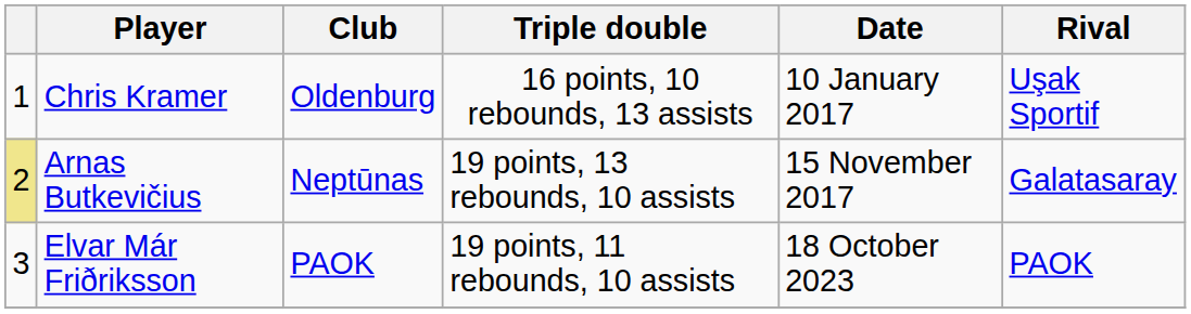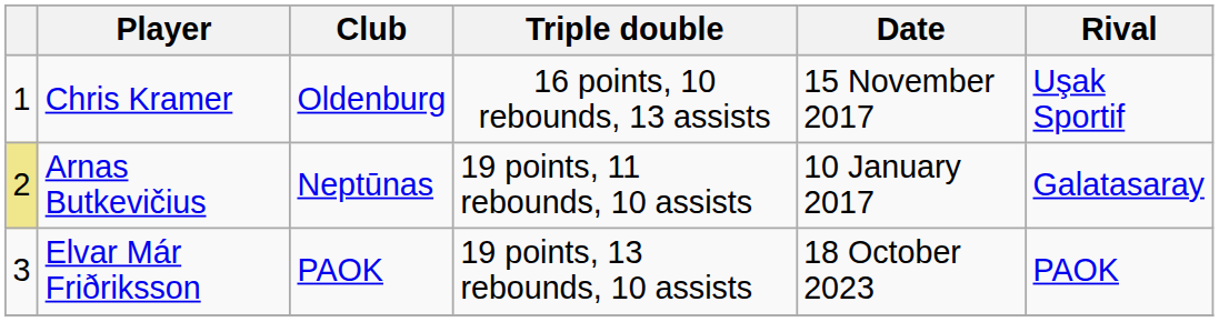 <table class="wikitable">
 <tr>
 <th></th>
 <th>Player</th>
 <th>Club</th>
 <th>Triple double</th>
 <th>Date</th>
 <th>Rival</th>
 </tr>
 <tr>
 <td align=center>1</td>
 <td> <a href='#'>Chris Kramer</a></td>
 <td> <a href='#'>Oldenburg</a></td>
 <td align=center>16 points, 10 rebounds, 13 assists</td>
-<td>10 January 2017</td>
+<td>15 November 2017</td>
 <td> <a href='#'>Uşak Sportif</a></td>
 </tr>
 <tr>
 <td align=center style="background: khaki;">2</td>
 <td> <a href='#'>Arnas Butkevičius</a></td>
 <td> <a href='#'>Neptūnas</a></td>
-<td>19 points, 13 rebounds, 10 assists</td>
-<td>15 November 2017</td>
+<td>19 points, 11 rebounds, 10 assists</td>
+<td>10 January 2017</td>
 <td> <a href='#'>Galatasaray</a></td>
 </tr>
 <tr>
 <td align=center>3</td>
 <td> <a href='#'>Elvar Már Friðriksson</a></td>
 <td> <a href='#'>PAOK</a></td>
-<td>19 points, 11 rebounds, 10 assists</td>
+<td>19 points, 13 rebounds, 10 assists</td>
 <td>18 October 2023</td>
 <td> <a href='#'>PAOK</a></td>
 </tr>
 <tr>
 </tr>
 </table>
